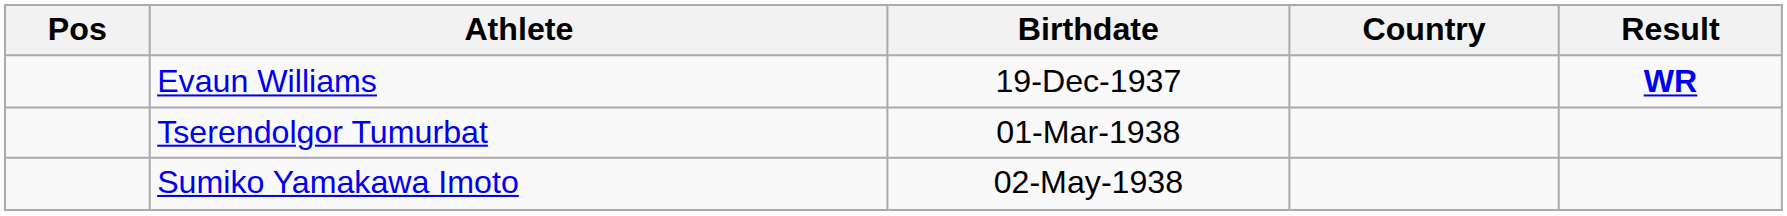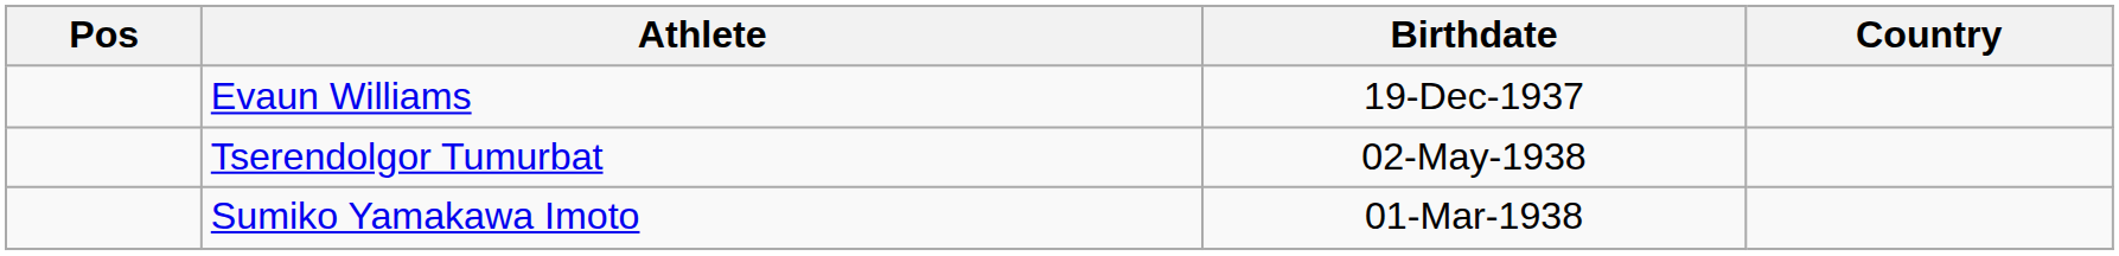 <table class="wikitable"  style="text-align:center; width:70%;">
 <tr>
 <th>Pos</th>
 <th>Athlete</th>
 <th>Birthdate</th>
 <th>Country</th>
-<th>Result</th>
 </tr>
 <tr>
 <td align=center></td>
 <td align=left><a href='#'>Evaun Williams</a></td>
 <td>19-Dec-1937</td>
 <td align=left></td>
-<td> <strong><a href='#'>WR</a></strong></td>
 </tr>
 <tr>
 <td align=center></td>
 <td align=left><a href='#'>Tserendolgor Tumurbat</a></td>
-<td>01-Mar-1938</td>
+<td>02-May-1938</td>
 <td align=left></td>
-<td></td>
 </tr>
 <tr>
 <td align=center></td>
 <td align=left><a href='#'>Sumiko Yamakawa Imoto</a></td>
-<td>02-May-1938</td>
+<td>01-Mar-1938</td>
 <td align=left></td>
-<td></td>
 </tr>
 </table>
